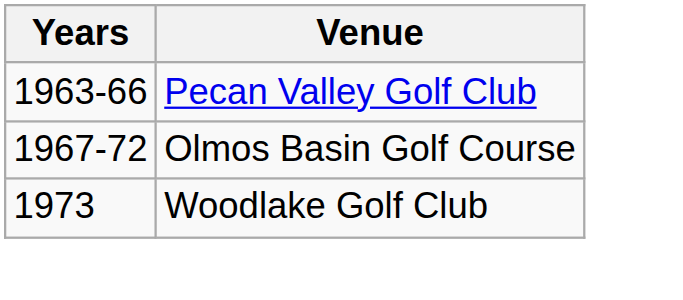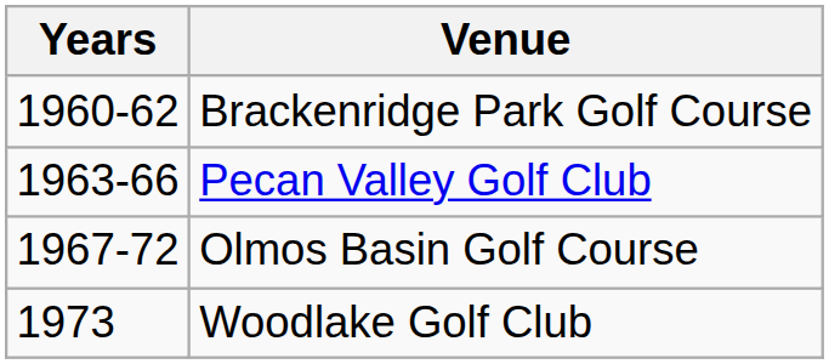 <table class=wikitable>
 <tr>
 <th>Years</th>
 <th>Venue</th>
+</tr>
+<tr>
+<td>1960-62</td>
+<td>Brackenridge Park Golf Course</td>
 </tr>
 <tr>
 <td>1963-66</td>
 <td><a href='#'>Pecan Valley Golf Club</a></td>
 </tr>
 <tr>
 <td>1967-72</td>
 <td>Olmos Basin Golf Course</td>
 </tr>
 <tr>
 <td>1973</td>
 <td>Woodlake Golf Club</td>
 </tr>
 </table>
